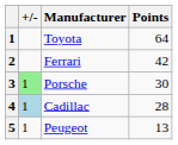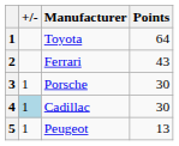 <table class="wikitable" style="font-size:95%;">
 <tr>
 <th scope="col"></th>
 <th scope="col">+/-</th>
 <th scope="col">Manufacturer</th>
 <th scope="col">Points</th>
 </tr>
 <tr>
 <th align="center">1</th>
 <td align="left"></td>
 <td> <a href='#'>Toyota</a></td>
 <td align="right">64</td>
 </tr>
 <tr>
 <th align="center">2</th>
 <td align="left"></td>
 <td> <a href='#'>Ferrari</a></td>
-<td align="right">42</td>
+<td align="right">43</td>
 </tr>
 <tr>
 <th align="center">3</th>
-<td align="left" style="background: lightgreen;"> 1</td>
+<td align="left"> 1</td>
 <td> <a href='#'>Porsche</a></td>
 <td align="right">30</td>
 </tr>
 <tr>
 <th align="center">4</th>
 <td align="left" style="background: lightblue;"> 1</td>
 <td> <a href='#'>Cadillac</a></td>
-<td align="right">28</td>
+<td align="right">30</td>
 </tr>
 <tr>
 <th align="center">5</th>
 <td align="left"> 1</td>
 <td> <a href='#'>Peugeot</a></td>
 <td align="right">13</td>
 </tr>
 </table>
